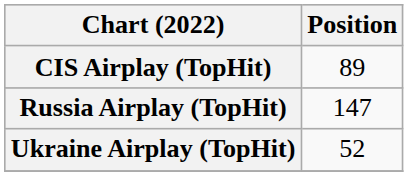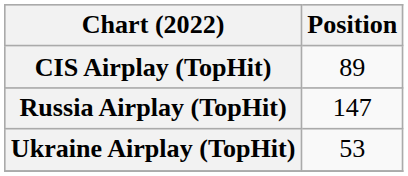 <table class="wikitable sortable plainrowheaders" style="text-align:center;">
 <tr>
 <th scope="col">Chart (2022)</th>
 <th scope="col">Position</th>
 </tr>
 <tr>
 <th scope="row">CIS Airplay (TopHit)</th>
 <td>89</td>
 </tr>
 <tr>
 <th scope="row">Russia Airplay (TopHit)</th>
 <td>147</td>
 </tr>
 <tr>
 <th scope="row">Ukraine Airplay (TopHit)</th>
-<td>52</td>
+<td>53</td>
 </tr>
 <tr>
 </tr>
 </table>
